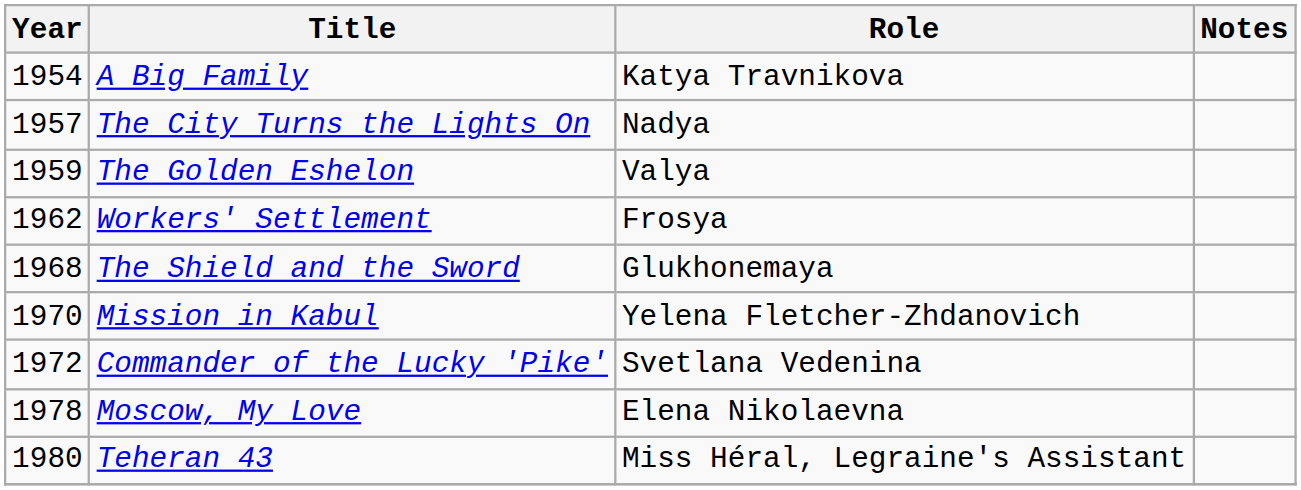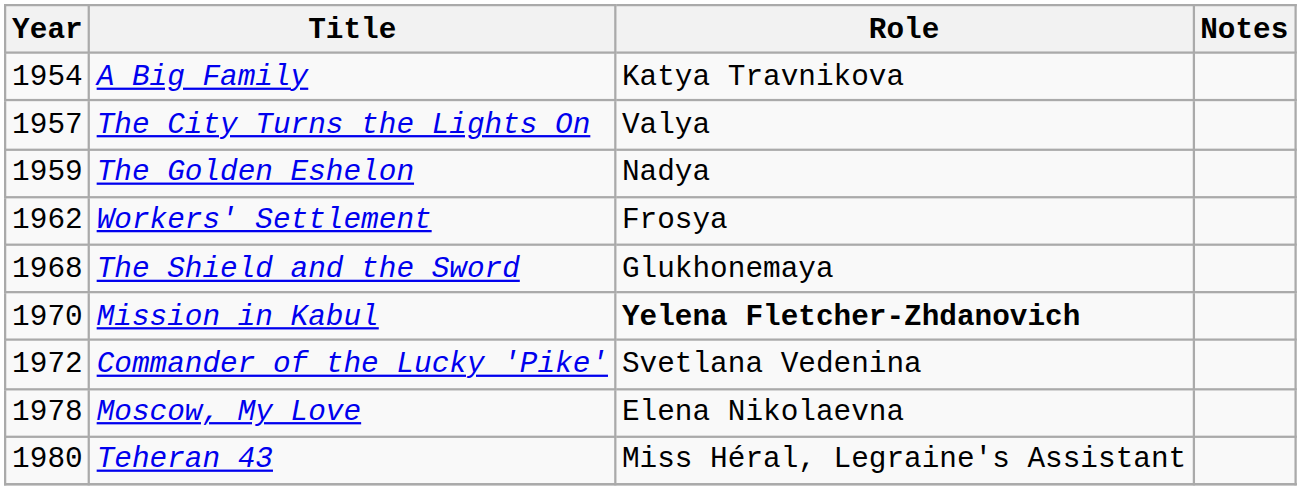 <table class="wikitable sortable">
 <tr>
 <th>Year</th>
 <th>Title</th>
 <th>Role</th>
 <th class="unsortable">Notes</th>
 </tr>
 <tr>
 <td>1954</td>
 <td><em><a href='#'>A Big Family</a></em></td>
 <td>Katya Travnikova</td>
 <td></td>
 </tr>
 <tr>
 <td>1957</td>
 <td><em><a href='#'>The City Turns the Lights On</a></em></td>
-<td>Nadya</td>
+<td>Valya</td>
 <td></td>
 </tr>
 <tr>
 <td>1959</td>
 <td><em><a href='#'>The Golden Eshelon</a></em></td>
-<td>Valya</td>
+<td>Nadya</td>
 <td></td>
 </tr>
 <tr>
 <td>1962</td>
 <td><em><a href='#'>Workers' Settlement</a></em></td>
 <td>Frosya</td>
 <td></td>
 </tr>
 <tr>
 <td>1968</td>
 <td><em><a href='#'>The Shield and the Sword</a></em></td>
 <td>Glukhonemaya</td>
 <td></td>
 </tr>
 <tr>
 <td>1970</td>
 <td><em><a href='#'>Mission in Kabul</a></em></td>
-<td>Yelena Fletcher-Zhdanovich</td>
+<td><strong>Yelena Fletcher-Zhdanovich</strong></td>
 <td></td>
 </tr>
 <tr>
 <td>1972</td>
 <td><em><a href='#'>Commander of the Lucky 'Pike'</a></em></td>
 <td>Svetlana Vedenina</td>
 <td></td>
 </tr>
 <tr>
 <td>1978</td>
 <td><em><a href='#'>Moscow, My Love</a></em></td>
 <td>Elena Nikolaevna</td>
 <td></td>
 </tr>
 <tr>
 <td>1980</td>
 <td><em><a href='#'>Teheran 43</a></em></td>
 <td>Miss Héral, Legraine's Assistant</td>
 <td></td>
 </tr>
 <tr>
 </tr>
 </table>
